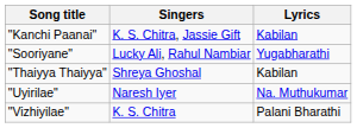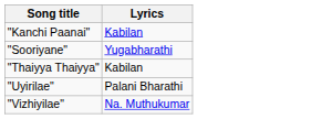 <table class="wikitable">
 <tr>
 <th>Song title</th>
-<th>Singers</th>
 <th>Lyrics</th>
 </tr>
 <tr>
 <td>"Kanchi Paanai"</td>
-<td><a href='#'>K. S. Chitra</a>, <a href='#'>Jassie Gift</a></td>
 <td><a href='#'>Kabilan</a></td>
 </tr>
 <tr>
 <td>"Sooriyane"</td>
-<td><a href='#'>Lucky Ali</a>, <a href='#'>Rahul Nambiar</a></td>
 <td><a href='#'>Yugabharathi</a></td>
 </tr>
 <tr>
 <td>"Thaiyya Thaiyya"</td>
-<td><a href='#'>Shreya Ghoshal</a></td>
 <td>Kabilan</td>
 </tr>
 <tr>
 <td>"Uyirilae"</td>
-<td><a href='#'>Naresh Iyer</a></td>
-<td><a href='#'>Na. Muthukumar</a></td>
+<td>Palani Bharathi</td>
 </tr>
 <tr>
 <td>"Vizhiyilae"</td>
-<td><a href='#'>K. S. Chitra</a></td>
-<td>Palani Bharathi</td>
+<td><a href='#'>Na. Muthukumar</a></td>
 </tr>
 </table>
